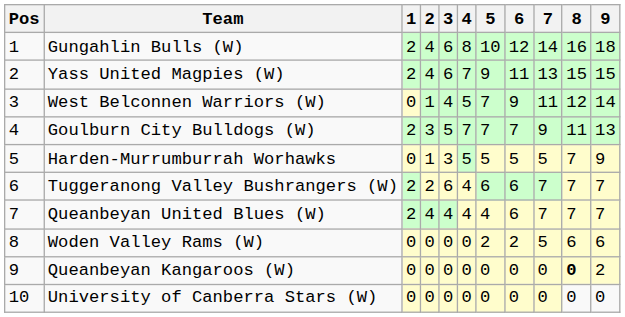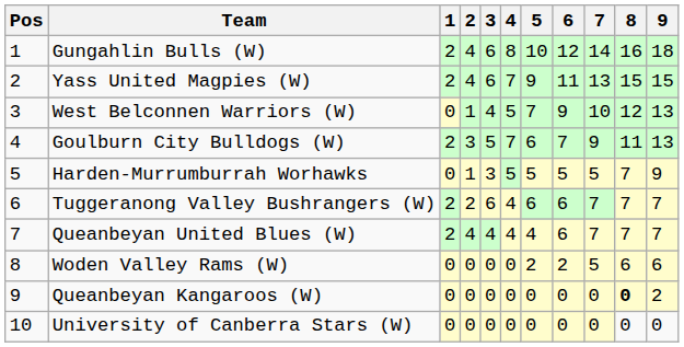 <table class="wikitable">
 <tr>
 <th>Pos</th>
 <th>Team</th>
 <th>1</th>
 <th>2</th>
 <th>3</th>
 <th>4</th>
 <th>5</th>
 <th>6</th>
 <th>7</th>
 <th>8</th>
 <th>9</th>
 </tr>
 <tr>
 <td>1</td>
 <td> Gungahlin Bulls (W)</td>
 <td style="background:#ccffcc;">2</td>
 <td style="background:#ccffcc;">4</td>
 <td style="background:#ccffcc;">6</td>
 <td style="background:#ccffcc;">8</td>
 <td style="background:#ccffcc;">10</td>
 <td style="background:#ccffcc;">12</td>
 <td style="background:#ccffcc;">14</td>
 <td style="background:#ccffcc;">16</td>
 <td style="background:#ccffcc;">18</td>
 </tr>
 <tr>
 <td>2</td>
 <td> Yass United Magpies (W)</td>
 <td style="background:#ccffcc;">2</td>
 <td style="background:#ccffcc;">4</td>
 <td style="background:#ccffcc;">6</td>
 <td style="background:#ccffcc;">7</td>
 <td style="background:#ccffcc;">9</td>
 <td style="background:#ccffcc;">11</td>
 <td style="background:#ccffcc;">13</td>
 <td style="background:#ccffcc;">15</td>
 <td style="background:#ccffcc;">15</td>
 </tr>
 <tr>
 <td>3</td>
 <td> West Belconnen Warriors (W)</td>
 <td style="background:#fffdcc;">0</td>
 <td style="background:#ccffcc;">1</td>
 <td style="background:#ccffcc;">4</td>
 <td style="background:#ccffcc;">5</td>
 <td style="background:#ccffcc;">7</td>
 <td style="background:#ccffcc;">9</td>
-<td style="background:#ccffcc;">11</td>
+<td style="background:#ccffcc;">10</td>
 <td style="background:#ccffcc;">12</td>
-<td style="background:#ccffcc;">14</td>
+<td style="background:#ccffcc;">13</td>
 </tr>
 <tr>
 <td>4</td>
 <td> Goulburn City Bulldogs (W)</td>
 <td style="background:#ccffcc;">2</td>
 <td style="background:#ccffcc;">3</td>
 <td style="background:#ccffcc;">5</td>
 <td style="background:#ccffcc;">7</td>
-<td style="background:#ccffcc;">7</td>
+<td style="background:#ccffcc;">6</td>
 <td style="background:#ccffcc;">7</td>
 <td style="background:#ccffcc;">9</td>
 <td style="background:#ccffcc;">11</td>
 <td style="background:#ccffcc;">13</td>
 </tr>
 <tr>
 <td>5</td>
 <td> Harden-Murrumburrah Worhawks</td>
 <td style="background:#fffdcc;">0</td>
 <td style="background:#fffdcc;">1</td>
 <td style="background:#fffdcc;">3</td>
 <td style="background:#ccffcc;">5</td>
 <td style="background:#fffdcc;">5</td>
 <td style="background:#fffdcc;">5</td>
 <td style="background:#fffdcc;">5</td>
 <td style="background:#fffdcc;">7</td>
 <td style="background:#fffdcc;">9</td>
 </tr>
 <tr>
 <td>6</td>
 <td> Tuggeranong Valley Bushrangers (W)</td>
 <td style="background:#ccffcc;">2</td>
 <td style="background:#fffdcc;">2</td>
 <td style="background:#fffdcc;">6</td>
 <td style="background:#fffdcc;">4</td>
 <td style="background:#ccffcc;">6</td>
 <td style="background:#ccffcc;">6</td>
 <td style="background:#ccffcc;">7</td>
 <td style="background:#fffdcc;">7</td>
 <td style="background:#fffdcc;">7</td>
 </tr>
 <tr>
 <td>7</td>
 <td> Queanbeyan United Blues (W)</td>
 <td style="background:#ccffcc;">2</td>
 <td style="background:#ccffcc;">4</td>
 <td style="background:#ccffcc;">4</td>
 <td style="background:#fffdcc;">4</td>
 <td style="background:#fffdcc;">4</td>
 <td style="background:#fffdcc;">6</td>
 <td style="background:#fffdcc;">7</td>
 <td style="background:#fffdcc;">7</td>
 <td style="background:#fffdcc;">7</td>
 </tr>
 <tr>
 <td>8</td>
 <td> Woden Valley Rams (W)</td>
 <td style="background:#fffdcc;">0</td>
 <td style="background:#fffdcc;">0</td>
 <td style="background:#fffdcc;">0</td>
 <td style="background:#fffdcc;">0</td>
 <td style="background:#fffdcc;">2</td>
 <td style="background:#fffdcc;">2</td>
 <td style="background:#fffdcc;">5</td>
 <td style="background:#fffdcc;">6</td>
 <td style="background:#fffdcc;">6</td>
 </tr>
 <tr>
 <td>9</td>
 <td> Queanbeyan Kangaroos (W)</td>
 <td style="background:#fffdcc;">0</td>
 <td style="background:#fffdcc;">0</td>
 <td style="background:#fffdcc;">0</td>
 <td style="background:#fffdcc;">0</td>
 <td style="background:#fffdcc;">0</td>
 <td style="background:#fffdcc;">0</td>
 <td style="background:#fffdcc;">0</td>
 <td style="background:#fffdcc;"><strong>0</strong></td>
 <td style="background:#fffdcc;">2</td>
 </tr>
 <tr>
 <td>10</td>
 <td> University of Canberra Stars (W)</td>
 <td style="background:#fffdcc;">0</td>
 <td style="background:#fffdcc;">0</td>
 <td style="background:#fffdcc;">0</td>
 <td style="background:#fffdcc;">0</td>
 <td style="background:#fffdcc;">0</td>
 <td style="background:#fffdcc;">0</td>
 <td style="background:#fffdcc;">0</td>
 <td>0</td>
 <td>0</td>
 </tr>
 </table>
